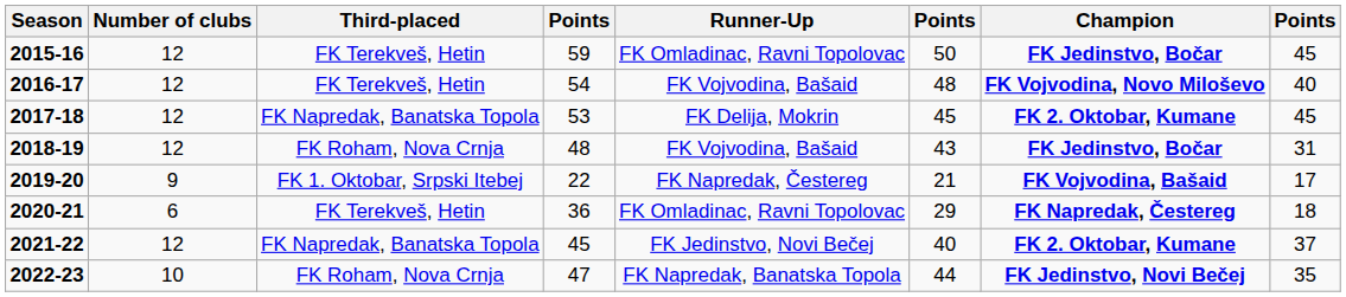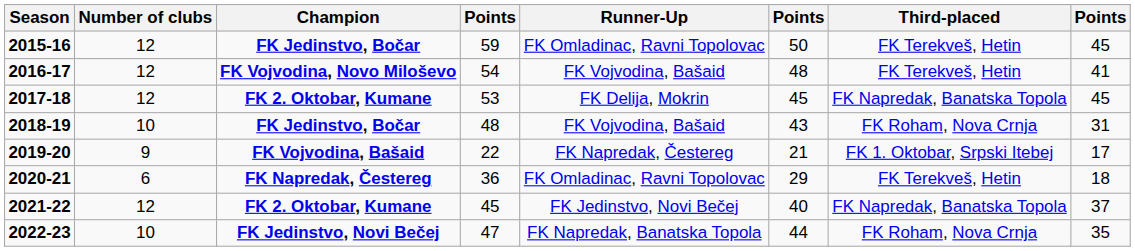 <table class="wikitable" style="text-align:center;">
 <tr>
 <th>Season</th>
 <th>Number of clubs</th>
-<th>Third-placed</th>
+<th>Champion</th>
 <th>Points</th>
 <th>Runner-Up</th>
 <th>Points</th>
-<th>Champion</th>
+<th>Third-placed</th>
 <th>Points</th>
 </tr>
 <tr>
 <td><strong>2015-16</strong></td>
 <td>12</td>
-<td><a href='#'>FK Terekveš</a>, <a href='#'>Hetin</a></td>
+<td><strong><a href='#'>FK Jedinstvo</a>, <a href='#'>Bočar</a></strong></td>
 <td>59</td>
 <td><a href='#'>FK Omladinac</a>, <a href='#'>Ravni Topolovac</a></td>
 <td>50</td>
-<td><strong><a href='#'>FK Jedinstvo</a>, <a href='#'>Bočar</a></strong></td>
+<td><a href='#'>FK Terekveš</a>, <a href='#'>Hetin</a></td>
 <td>45</td>
 </tr>
 <tr>
 <td><strong>2016-17</strong></td>
 <td>12</td>
-<td><a href='#'>FK Terekveš</a>, <a href='#'>Hetin</a></td>
+<td><strong><a href='#'>FK Vojvodina</a>, <a href='#'>Novo Miloševo</a></strong></td>
 <td>54</td>
 <td><a href='#'>FK Vojvodina</a>, <a href='#'>Bašaid</a></td>
 <td>48</td>
-<td><strong><a href='#'>FK Vojvodina</a>, <a href='#'>Novo Miloševo</a></strong></td>
-<td>40</td>
+<td><a href='#'>FK Terekveš</a>, <a href='#'>Hetin</a></td>
+<td>41</td>
 </tr>
 <tr>
 <td><strong>2017-18</strong></td>
 <td>12</td>
-<td><a href='#'>FK Napredak</a>, <a href='#'>Banatska Topola</a></td>
+<td><strong><a href='#'>FK 2. Oktobar</a>, <a href='#'>Kumane</a></strong></td>
 <td>53</td>
 <td><a href='#'>FK Delija</a>, <a href='#'>Mokrin</a></td>
 <td>45</td>
-<td><strong><a href='#'>FK 2. Oktobar</a>, <a href='#'>Kumane</a></strong></td>
+<td><a href='#'>FK Napredak</a>, <a href='#'>Banatska Topola</a></td>
 <td>45</td>
 </tr>
 <tr>
 <td><strong>2018-19</strong></td>
-<td>12</td>
-<td><a href='#'>FK Roham</a>, <a href='#'>Nova Crnja</a></td>
+<td>10</td>
+<td><strong><a href='#'>FK Jedinstvo</a>, <a href='#'>Bočar</a></strong></td>
 <td>48</td>
 <td><a href='#'>FK Vojvodina</a>, <a href='#'>Bašaid</a></td>
 <td>43</td>
-<td><strong><a href='#'>FK Jedinstvo</a>, <a href='#'>Bočar</a></strong></td>
+<td><a href='#'>FK Roham</a>, <a href='#'>Nova Crnja</a></td>
 <td>31</td>
 </tr>
 <tr>
 <td><strong>2019-20</strong></td>
 <td>9</td>
-<td><a href='#'>FK 1. Oktobar</a>, <a href='#'>Srpski Itebej</a></td>
+<td><strong><a href='#'>FK Vojvodina</a>, <a href='#'>Bašaid</a></strong></td>
 <td>22</td>
 <td><a href='#'>FK Napredak</a>, <a href='#'>Čestereg</a></td>
 <td>21</td>
-<td><strong><a href='#'>FK Vojvodina</a>, <a href='#'>Bašaid</a></strong></td>
+<td><a href='#'>FK 1. Oktobar</a>, <a href='#'>Srpski Itebej</a></td>
 <td>17</td>
 </tr>
 <tr>
 <td><strong>2020-21</strong></td>
 <td>6</td>
-<td><a href='#'>FK Terekveš</a>, <a href='#'>Hetin</a></td>
+<td><strong><a href='#'>FK Napredak</a>, <a href='#'>Čestereg</a></strong></td>
 <td>36</td>
 <td><a href='#'>FK Omladinac</a>, <a href='#'>Ravni Topolovac</a></td>
 <td>29</td>
-<td><strong><a href='#'>FK Napredak</a>, <a href='#'>Čestereg</a></strong></td>
+<td><a href='#'>FK Terekveš</a>, <a href='#'>Hetin</a></td>
 <td>18</td>
 </tr>
 <tr>
 <td><strong>2021-22</strong></td>
 <td>12</td>
-<td><a href='#'>FK Napredak</a>, <a href='#'>Banatska Topola</a></td>
+<td><strong><a href='#'>FK 2. Oktobar</a>, <a href='#'>Kumane</a></strong></td>
 <td>45</td>
 <td><a href='#'>FK Jedinstvo</a>, <a href='#'>Novi Bečej</a></td>
 <td>40</td>
-<td><strong><a href='#'>FK 2. Oktobar</a>, <a href='#'>Kumane</a></strong></td>
+<td><a href='#'>FK Napredak</a>, <a href='#'>Banatska Topola</a></td>
 <td>37</td>
 </tr>
 <tr>
 <td><strong>2022-23</strong></td>
 <td>10</td>
-<td><a href='#'>FK Roham</a>, <a href='#'>Nova Crnja</a></td>
+<td><strong><a href='#'>FK Jedinstvo</a>, <a href='#'>Novi Bečej</a></strong></td>
 <td>47</td>
 <td><a href='#'>FK Napredak</a>, <a href='#'>Banatska Topola</a></td>
 <td>44</td>
-<td><strong><a href='#'>FK Jedinstvo</a>, <a href='#'>Novi Bečej</a></strong></td>
+<td><a href='#'>FK Roham</a>, <a href='#'>Nova Crnja</a></td>
 <td>35</td>
 </tr>
 </table>
